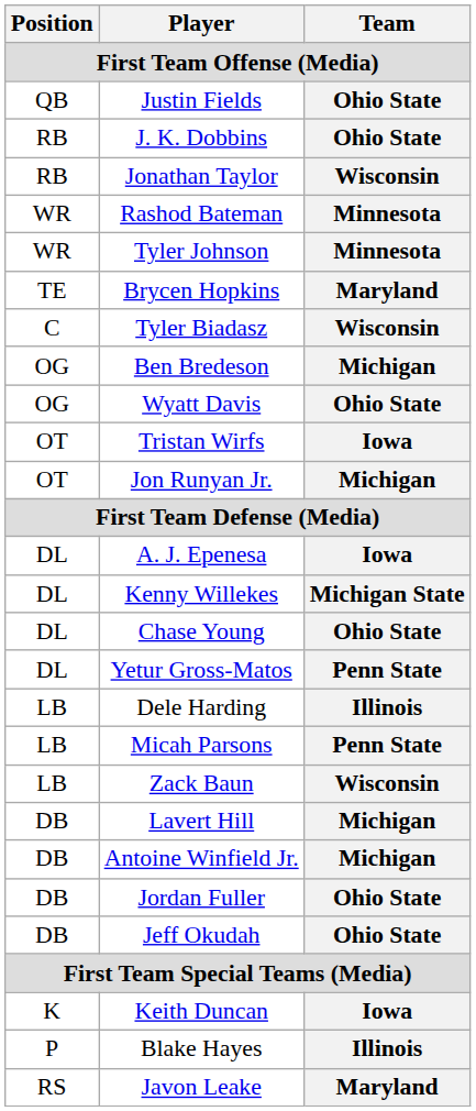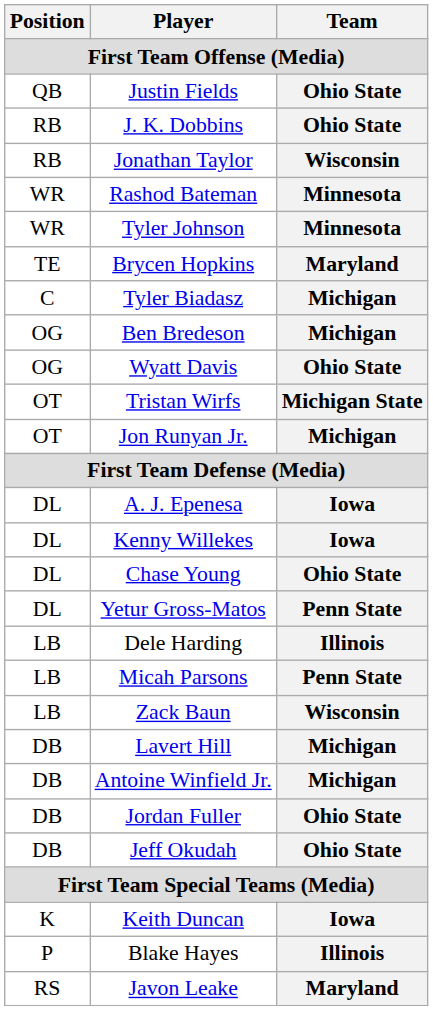 <table class="wikitable sortable">
 <tr>
 <th>Position</th>
 <th>Player</th>
 <th>Team</th>
 </tr>
 <tr>
 <td colspan="3" style="text-align:center; background:#ddd;"><strong>First Team Offense (Media)</strong></td>
 </tr>
 <tr style="text-align:center;">
 <td style="background:white">QB</td>
 <td style="background:white"><a href='#'>Justin Fields</a></td>
 <th style=>Ohio State</th>
 </tr>
 <tr style="text-align:center;">
 <td style="background:white">RB</td>
 <td style="background:white"><a href='#'>J. K. Dobbins</a></td>
 <th style=>Ohio State</th>
 </tr>
 <tr style="text-align:center;">
 <td style="background:white">RB</td>
 <td style="background:white"><a href='#'>Jonathan Taylor</a></td>
 <th style=>Wisconsin</th>
 </tr>
 <tr style="text-align:center;">
 <td style="background:white">WR</td>
 <td style="background:white"><a href='#'>Rashod Bateman</a></td>
 <th style=>Minnesota</th>
 </tr>
 <tr style="text-align:center;">
 <td style="background:white">WR</td>
 <td style="background:white"><a href='#'>Tyler Johnson</a></td>
 <th style=>Minnesota</th>
 </tr>
 <tr style="text-align:center;">
 <td style="background:white">TE</td>
 <td style="background:white"><a href='#'>Brycen Hopkins</a></td>
 <th style=>Maryland</th>
 </tr>
 <tr style="text-align:center;">
 <td style="background:white">C</td>
 <td style="background:white"><a href='#'>Tyler Biadasz</a></td>
-<th style=>Wisconsin</th>
+<th style=>Michigan</th>
 </tr>
 <tr style="text-align:center;">
 <td style="background:white">OG</td>
 <td style="background:white"><a href='#'>Ben Bredeson</a></td>
 <th style=>Michigan</th>
 </tr>
 <tr style="text-align:center;">
 <td style="background:white">OG</td>
 <td style="background:white"><a href='#'>Wyatt Davis</a></td>
 <th style=>Ohio State</th>
 </tr>
 <tr style="text-align:center;">
 <td style="background:white">OT</td>
 <td style="background:white"><a href='#'>Tristan Wirfs</a></td>
-<th style=>Iowa</th>
+<th style=>Michigan State</th>
 </tr>
 <tr style="text-align:center;">
 <td style="background:white">OT</td>
 <td style="background:white"><a href='#'>Jon Runyan Jr.</a></td>
 <th style=>Michigan</th>
 </tr>
 <tr>
 <td colspan="3" style="text-align:center; background:#ddd;"><strong>First Team Defense (Media)</strong></td>
 </tr>
 <tr style="text-align:center;">
 <td style="background:white">DL</td>
 <td style="background:white"><a href='#'>A. J. Epenesa</a></td>
 <th style=>Iowa</th>
 </tr>
 <tr style="text-align:center;">
 <td style="background:white">DL</td>
 <td style="background:white"><a href='#'>Kenny Willekes</a></td>
-<th style=>Michigan State</th>
+<th style=>Iowa</th>
 </tr>
 <tr style="text-align:center;">
 <td style="background:white">DL</td>
 <td style="background:white"><a href='#'>Chase Young</a></td>
 <th style=>Ohio State</th>
 </tr>
 <tr style="text-align:center;">
 <td style="background:white">DL</td>
 <td style="background:white"><a href='#'>Yetur Gross-Matos</a></td>
 <th style=>Penn State</th>
 </tr>
 <tr style="text-align:center;">
 <td style="background:white">LB</td>
 <td style="background:white">Dele Harding</td>
 <th style=>Illinois</th>
 </tr>
 <tr style="text-align:center;">
 <td style="background:white">LB</td>
 <td style="background:white"><a href='#'>Micah Parsons</a></td>
 <th style=>Penn State</th>
 </tr>
 <tr style="text-align:center;">
 <td style="background:white">LB</td>
 <td style="background:white"><a href='#'>Zack Baun</a></td>
 <th style=>Wisconsin</th>
 </tr>
 <tr style="text-align:center;">
 <td style="background:white">DB</td>
 <td style="background:white"><a href='#'>Lavert Hill</a></td>
 <th style=>Michigan</th>
 </tr>
 <tr style="text-align:center;">
 <td style="background:white">DB</td>
 <td style="background:white"><a href='#'>Antoine Winfield Jr.</a></td>
 <th style=>Michigan</th>
 </tr>
 <tr style="text-align:center;">
 <td style="background:white">DB</td>
 <td style="background:white"><a href='#'>Jordan Fuller</a></td>
 <th style=>Ohio State</th>
 </tr>
 <tr style="text-align:center;">
 <td style="background:white">DB</td>
 <td style="background:white"><a href='#'>Jeff Okudah</a></td>
 <th style=>Ohio State</th>
 </tr>
 <tr>
 <td colspan="3" style="text-align:center; background:#ddd;"><strong>First Team Special Teams (Media)</strong></td>
 </tr>
 <tr style="text-align:center;">
 <td style="background:white">K</td>
 <td style="background:white"><a href='#'>Keith Duncan</a></td>
 <th style=>Iowa</th>
 </tr>
 <tr style="text-align:center;">
 <td style="background:white">P</td>
 <td style="background:white">Blake Hayes</td>
 <th style=>Illinois</th>
 </tr>
 <tr style="text-align:center;">
 <td style="background:white">RS</td>
 <td style="background:white"><a href='#'>Javon Leake</a></td>
 <th style=>Maryland</th>
 </tr>
 </table>
